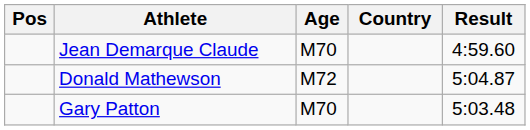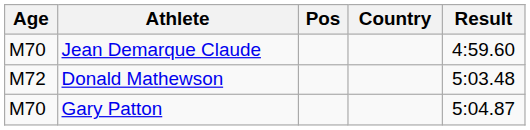 <table class="wikitable"  style="text-align:center; width:50%;">
 <tr>
+<th>Age</th>
+<th>Athlete</th>
 <th>Pos</th>
-<th>Athlete</th>
-<th>Age</th>
 <th>Country</th>
 <th>Result</th>
 </tr>
 <tr>
+<td align=left>M70</td>
+<td align=left><a href='#'>Jean Demarque Claude</a></td>
 <td align=center></td>
-<td align=left><a href='#'>Jean Demarque Claude</a></td>
-<td align=left>M70</td>
 <td align=left></td>
 <td>4:59.60</td>
 </tr>
 <tr>
+<td align=left>M72</td>
+<td align=left><a href='#'>Donald Mathewson</a></td>
 <td align=center></td>
-<td align=left><a href='#'>Donald Mathewson</a></td>
-<td align=left>M72</td>
+<td align=left></td>
+<td>5:03.48</td>
+</tr>
+<tr>
+<td align=left>M70</td>
+<td align=left><a href='#'>Gary Patton</a></td>
+<td align=center></td>
 <td align=left></td>
 <td>5:04.87</td>
 </tr>
-<tr>
-<td align=center></td>
-<td align=left><a href='#'>Gary Patton</a></td>
-<td align=left>M70</td>
-<td align=left></td>
-<td>5:03.48</td>
-</tr>
 </table>
